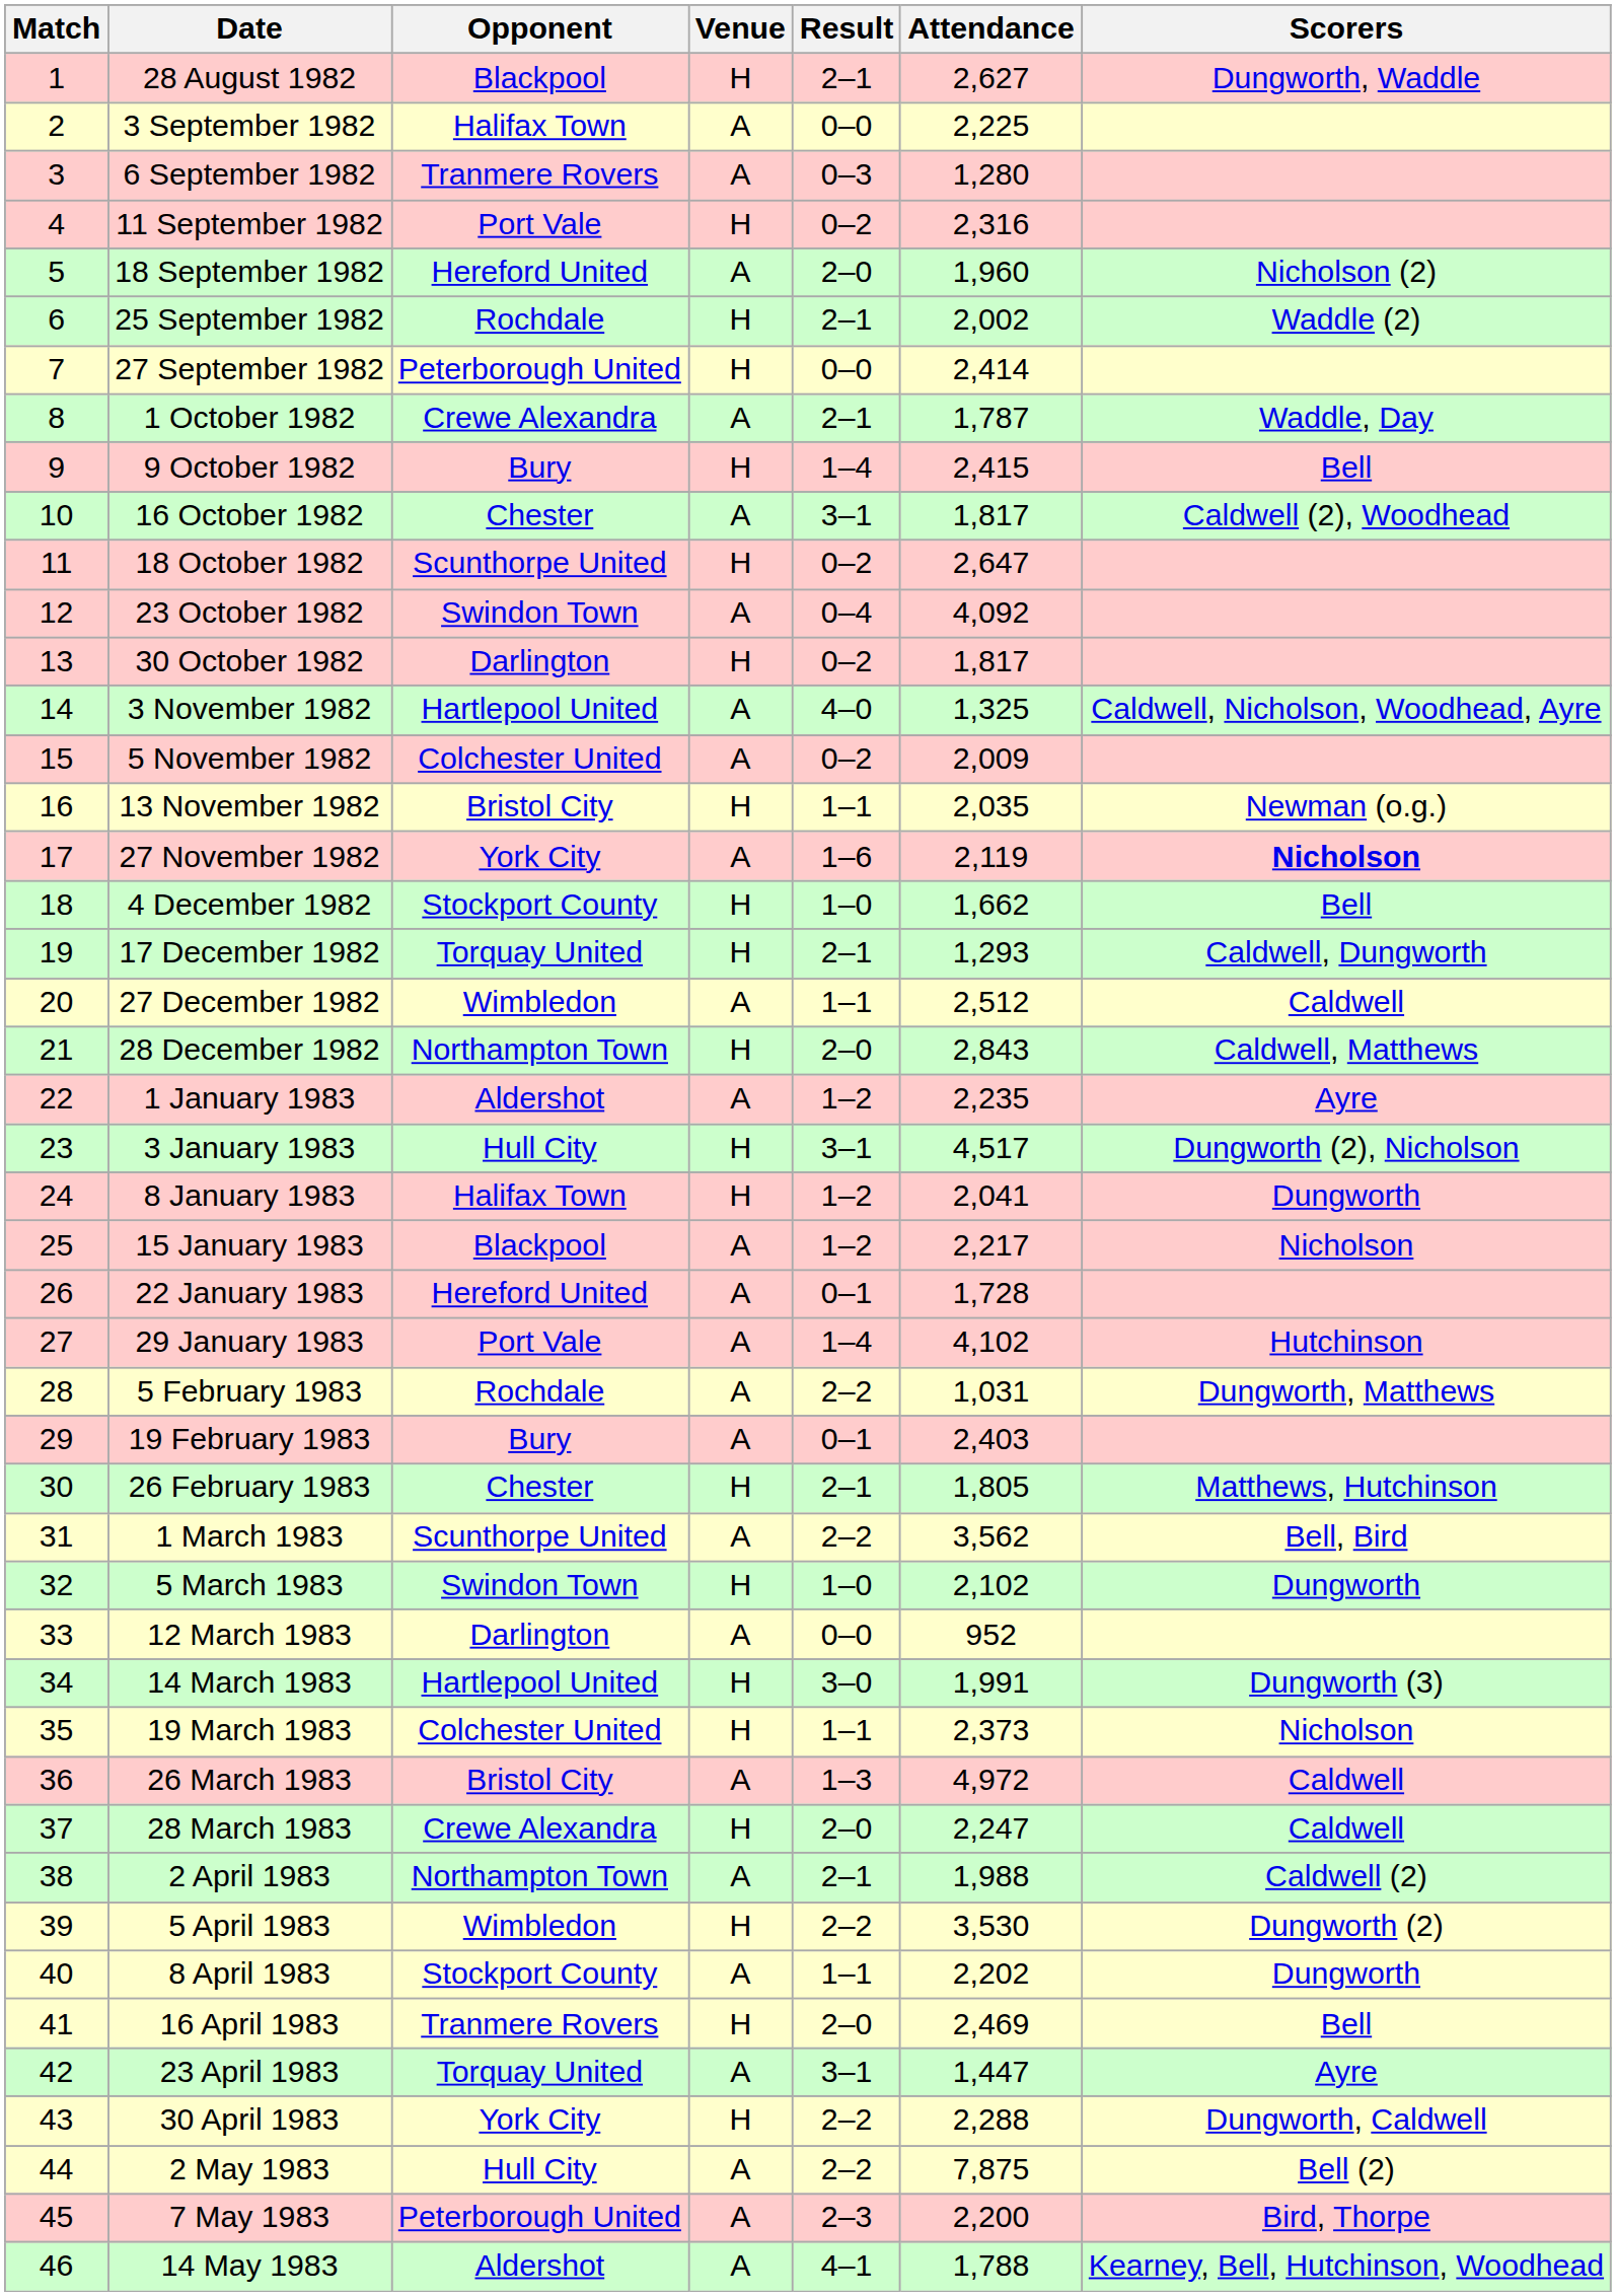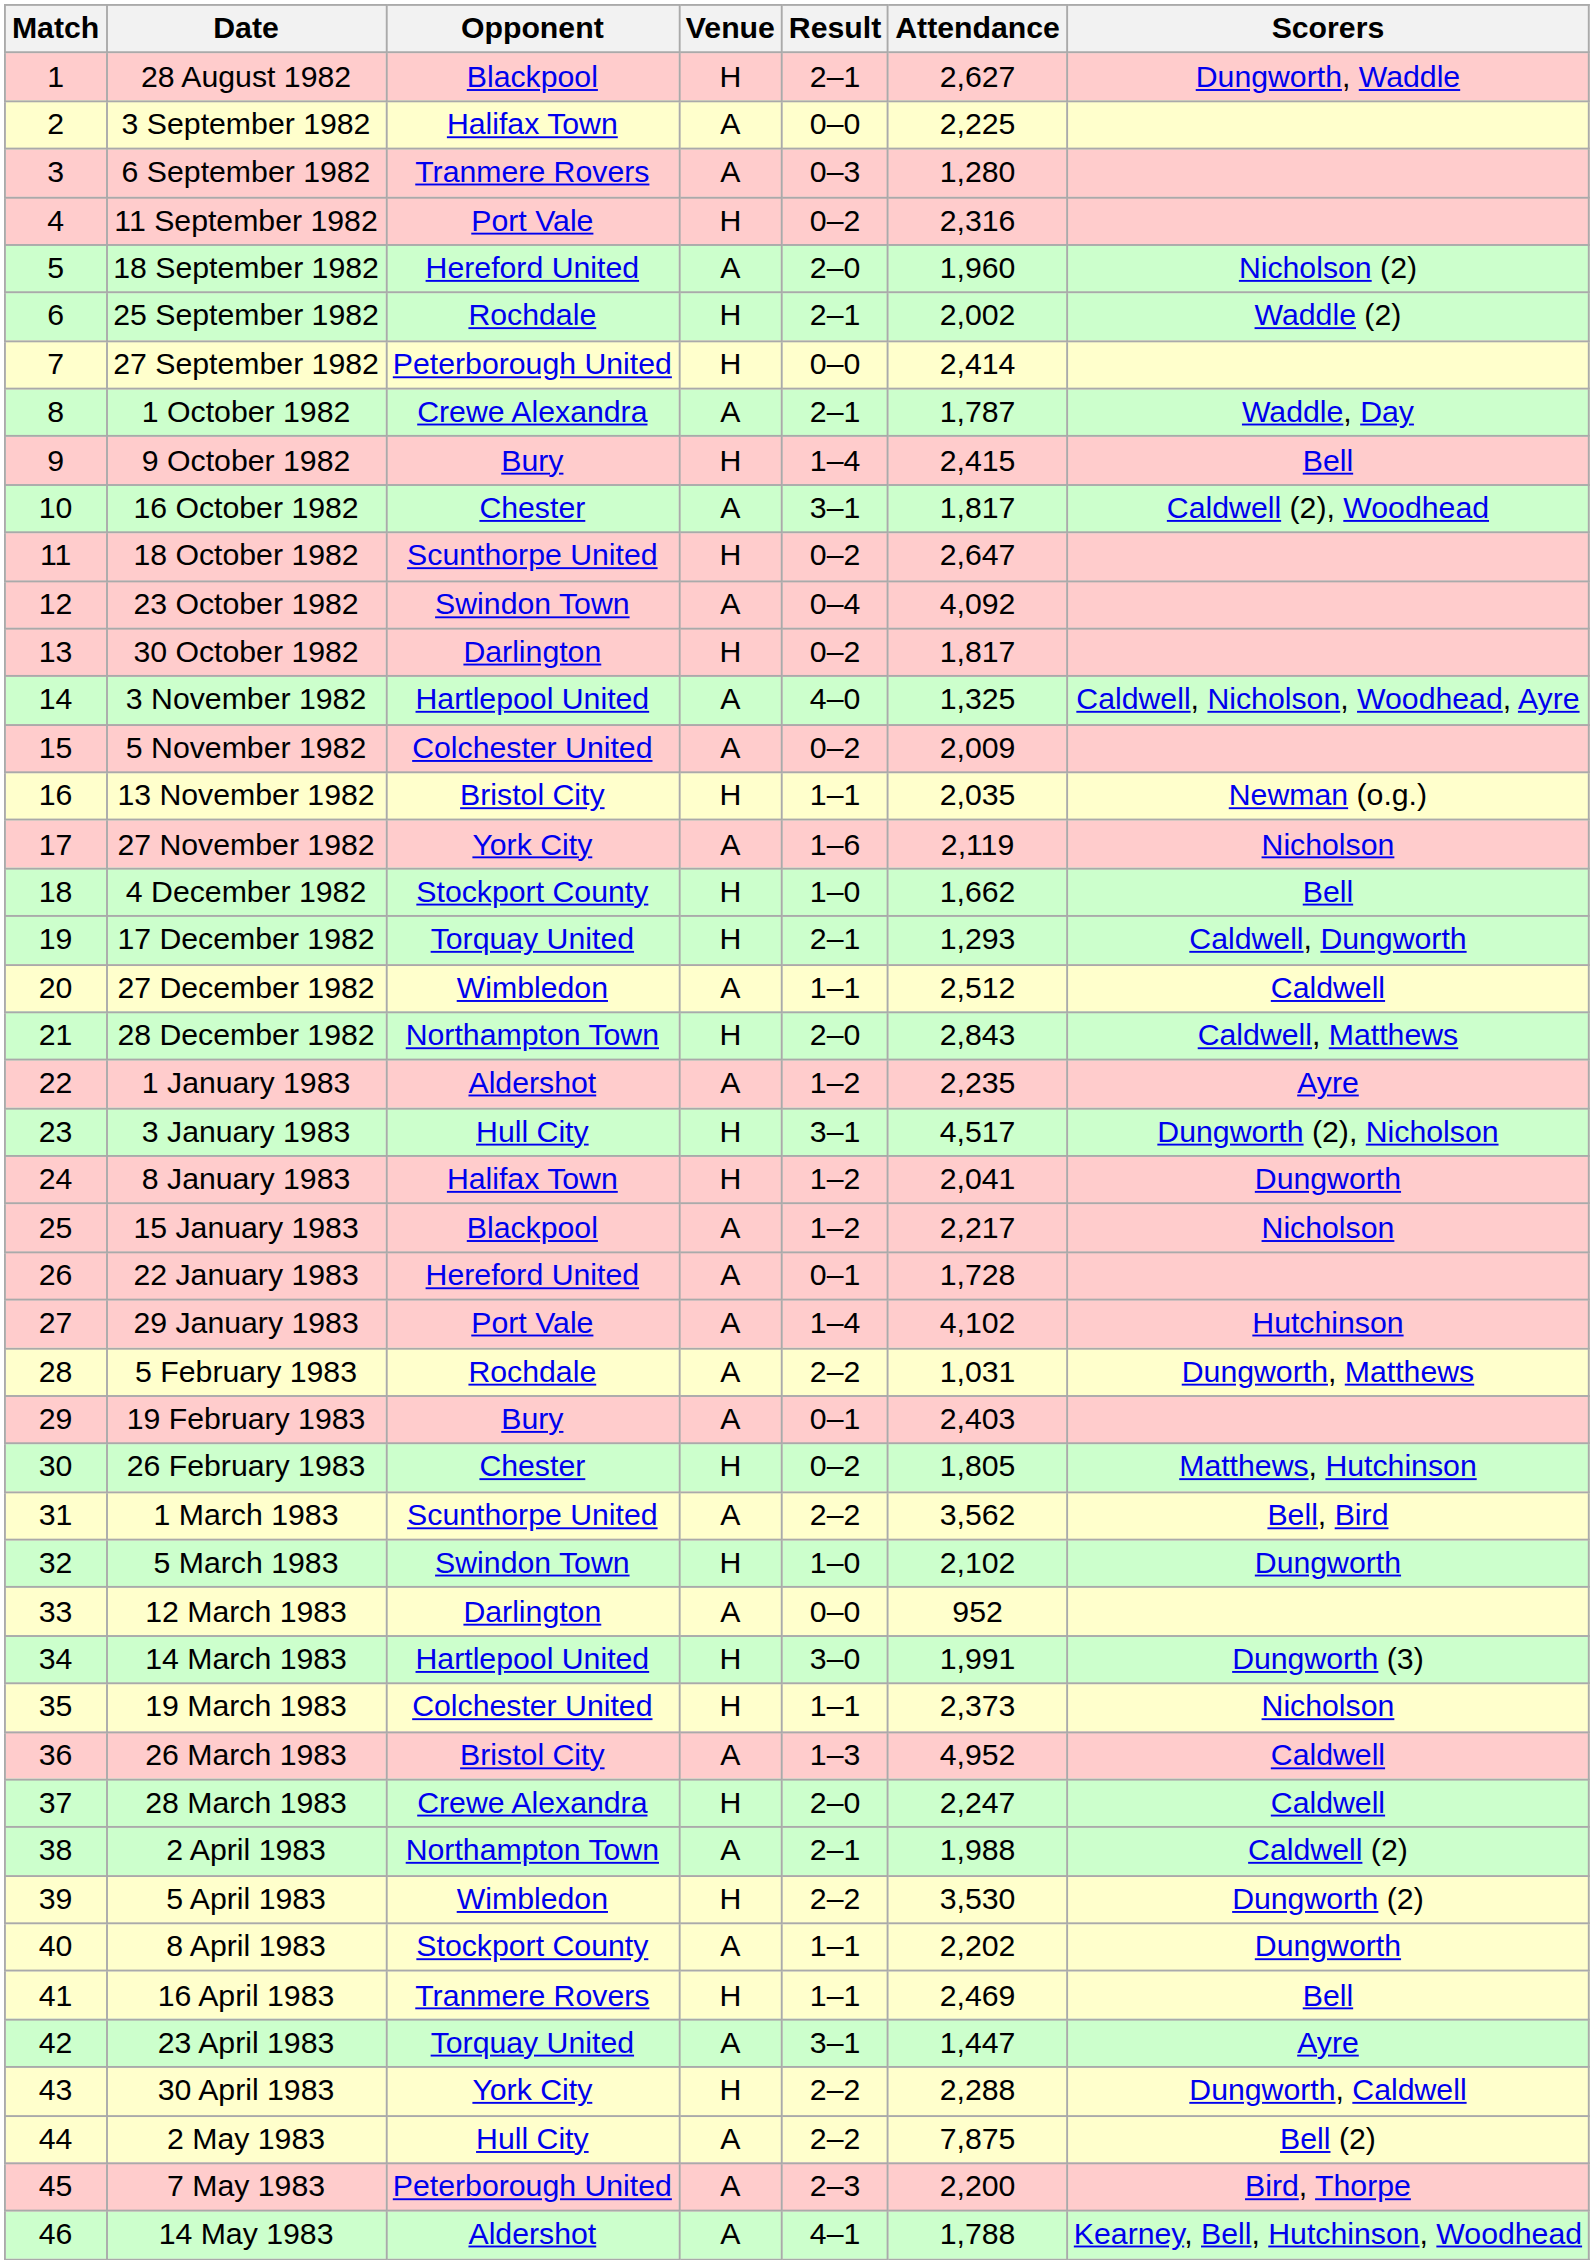 <table class="wikitable" style="font-size:100%; text-align:center">
 <tr>
 <th>Match</th>
 <th>Date</th>
 <th>Opponent</th>
 <th>Venue</th>
 <th>Result</th>
 <th>Attendance</th>
 <th>Scorers</th>
 </tr>
 <tr style="background: #FFCCCC;">
 <td>1</td>
 <td>28 August 1982</td>
 <td><a href='#'>Blackpool</a></td>
 <td>H</td>
 <td>2–1</td>
 <td>2,627</td>
 <td><a href='#'>Dungworth</a>, <a href='#'>Waddle</a></td>
 </tr>
 <tr style="background: #FFFFCC;">
 <td>2</td>
 <td>3 September 1982</td>
 <td><a href='#'>Halifax Town</a></td>
 <td>A</td>
 <td>0–0</td>
 <td>2,225</td>
 <td></td>
 </tr>
 <tr style="background: #FFCCCC;">
 <td>3</td>
 <td>6 September 1982</td>
 <td><a href='#'>Tranmere Rovers</a></td>
 <td>A</td>
 <td>0–3</td>
 <td>1,280</td>
 <td></td>
 </tr>
 <tr style="background: #FFCCCC;">
 <td>4</td>
 <td>11 September 1982</td>
 <td><a href='#'>Port Vale</a></td>
 <td>H</td>
 <td>0–2</td>
 <td>2,316</td>
 <td></td>
 </tr>
 <tr style="background: #CCFFCC;">
 <td>5</td>
 <td>18 September 1982</td>
 <td><a href='#'>Hereford United</a></td>
 <td>A</td>
 <td>2–0</td>
 <td>1,960</td>
 <td><a href='#'>Nicholson</a> (2)</td>
 </tr>
 <tr style="background: #CCFFCC;">
 <td>6</td>
 <td>25 September 1982</td>
 <td><a href='#'>Rochdale</a></td>
 <td>H</td>
 <td>2–1</td>
 <td>2,002</td>
 <td><a href='#'>Waddle</a> (2)</td>
 </tr>
 <tr style="background: #FFFFCC;">
 <td>7</td>
 <td>27 September 1982</td>
 <td><a href='#'>Peterborough United</a></td>
 <td>H</td>
 <td>0–0</td>
 <td>2,414</td>
 <td></td>
 </tr>
 <tr style="background: #CCFFCC;">
 <td>8</td>
 <td>1 October 1982</td>
 <td><a href='#'>Crewe Alexandra</a></td>
 <td>A</td>
 <td>2–1</td>
 <td>1,787</td>
 <td><a href='#'>Waddle</a>, <a href='#'>Day</a></td>
 </tr>
 <tr style="background: #FFCCCC;">
 <td>9</td>
 <td>9 October 1982</td>
 <td><a href='#'>Bury</a></td>
 <td>H</td>
 <td>1–4</td>
 <td>2,415</td>
 <td><a href='#'>Bell</a></td>
 </tr>
 <tr style="background: #CCFFCC;">
 <td>10</td>
 <td>16 October 1982</td>
 <td><a href='#'>Chester</a></td>
 <td>A</td>
 <td>3–1</td>
 <td>1,817</td>
 <td><a href='#'>Caldwell</a> (2), <a href='#'>Woodhead</a></td>
 </tr>
 <tr style="background: #FFCCCC;">
 <td>11</td>
 <td>18 October 1982</td>
 <td><a href='#'>Scunthorpe United</a></td>
 <td>H</td>
 <td>0–2</td>
 <td>2,647</td>
 <td></td>
 </tr>
 <tr style="background: #FFCCCC;">
 <td>12</td>
 <td>23 October 1982</td>
 <td><a href='#'>Swindon Town</a></td>
 <td>A</td>
 <td>0–4</td>
 <td>4,092</td>
 <td></td>
 </tr>
 <tr style="background: #FFCCCC;">
 <td>13</td>
 <td>30 October 1982</td>
 <td><a href='#'>Darlington</a></td>
 <td>H</td>
 <td>0–2</td>
 <td>1,817</td>
 <td></td>
 </tr>
 <tr style="background: #CCFFCC;">
 <td>14</td>
 <td>3 November 1982</td>
 <td><a href='#'>Hartlepool United</a></td>
 <td>A</td>
 <td>4–0</td>
 <td>1,325</td>
 <td><a href='#'>Caldwell</a>, <a href='#'>Nicholson</a>, <a href='#'>Woodhead</a>, <a href='#'>Ayre</a></td>
 </tr>
 <tr style="background: #FFCCCC;">
 <td>15</td>
 <td>5 November 1982</td>
 <td><a href='#'>Colchester United</a></td>
 <td>A</td>
 <td>0–2</td>
 <td>2,009</td>
 <td></td>
 </tr>
 <tr style="background: #FFFFCC;">
 <td>16</td>
 <td>13 November 1982</td>
 <td><a href='#'>Bristol City</a></td>
 <td>H</td>
 <td>1–1</td>
 <td>2,035</td>
 <td><a href='#'>Newman</a> (o.g.)</td>
 </tr>
 <tr style="background: #FFCCCC;">
 <td>17</td>
 <td>27 November 1982</td>
 <td><a href='#'>York City</a></td>
 <td>A</td>
 <td>1–6</td>
 <td>2,119</td>
-<td><strong><a href='#'>Nicholson</a></strong></td>
+<td><a href='#'>Nicholson</a></td>
 </tr>
 <tr style="background: #CCFFCC;">
 <td>18</td>
 <td>4 December 1982</td>
 <td><a href='#'>Stockport County</a></td>
 <td>H</td>
 <td>1–0</td>
 <td>1,662</td>
 <td><a href='#'>Bell</a></td>
 </tr>
 <tr style="background: #CCFFCC;">
 <td>19</td>
 <td>17 December 1982</td>
 <td><a href='#'>Torquay United</a></td>
 <td>H</td>
 <td>2–1</td>
 <td>1,293</td>
 <td><a href='#'>Caldwell</a>, <a href='#'>Dungworth</a></td>
 </tr>
 <tr style="background: #FFFFCC;">
 <td>20</td>
 <td>27 December 1982</td>
 <td><a href='#'>Wimbledon</a></td>
 <td>A</td>
 <td>1–1</td>
 <td>2,512</td>
 <td><a href='#'>Caldwell</a></td>
 </tr>
 <tr style="background: #CCFFCC;">
 <td>21</td>
 <td>28 December 1982</td>
 <td><a href='#'>Northampton Town</a></td>
 <td>H</td>
 <td>2–0</td>
 <td>2,843</td>
 <td><a href='#'>Caldwell</a>, <a href='#'>Matthews</a></td>
 </tr>
 <tr style="background: #FFCCCC;">
 <td>22</td>
 <td>1 January 1983</td>
 <td><a href='#'>Aldershot</a></td>
 <td>A</td>
 <td>1–2</td>
 <td>2,235</td>
 <td><a href='#'>Ayre</a></td>
 </tr>
 <tr style="background: #CCFFCC;">
 <td>23</td>
 <td>3 January 1983</td>
 <td><a href='#'>Hull City</a></td>
 <td>H</td>
 <td>3–1</td>
 <td>4,517</td>
 <td><a href='#'>Dungworth</a> (2), <a href='#'>Nicholson</a></td>
 </tr>
 <tr style="background: #FFCCCC;">
 <td>24</td>
 <td>8 January 1983</td>
 <td><a href='#'>Halifax Town</a></td>
 <td>H</td>
 <td>1–2</td>
 <td>2,041</td>
 <td><a href='#'>Dungworth</a></td>
 </tr>
 <tr style="background: #FFCCCC;">
 <td>25</td>
 <td>15 January 1983</td>
 <td><a href='#'>Blackpool</a></td>
 <td>A</td>
 <td>1–2</td>
 <td>2,217</td>
 <td><a href='#'>Nicholson</a></td>
 </tr>
 <tr style="background: #FFCCCC;">
 <td>26</td>
 <td>22 January 1983</td>
 <td><a href='#'>Hereford United</a></td>
 <td>A</td>
 <td>0–1</td>
 <td>1,728</td>
 <td></td>
 </tr>
 <tr style="background: #FFCCCC;">
 <td>27</td>
 <td>29 January 1983</td>
 <td><a href='#'>Port Vale</a></td>
 <td>A</td>
 <td>1–4</td>
 <td>4,102</td>
 <td><a href='#'>Hutchinson</a></td>
 </tr>
 <tr style="background: #FFFFCC;">
 <td>28</td>
 <td>5 February 1983</td>
 <td><a href='#'>Rochdale</a></td>
 <td>A</td>
 <td>2–2</td>
 <td>1,031</td>
 <td><a href='#'>Dungworth</a>, <a href='#'>Matthews</a></td>
 </tr>
 <tr style="background: #FFCCCC;">
 <td>29</td>
 <td>19 February 1983</td>
 <td><a href='#'>Bury</a></td>
 <td>A</td>
 <td>0–1</td>
 <td>2,403</td>
 <td></td>
 </tr>
 <tr style="background: #CCFFCC;">
 <td>30</td>
 <td>26 February 1983</td>
 <td><a href='#'>Chester</a></td>
 <td>H</td>
-<td>2–1</td>
+<td>0–2</td>
 <td>1,805</td>
 <td><a href='#'>Matthews</a>, <a href='#'>Hutchinson</a></td>
 </tr>
 <tr style="background: #FFFFCC;">
 <td>31</td>
 <td>1 March 1983</td>
 <td><a href='#'>Scunthorpe United</a></td>
 <td>A</td>
 <td>2–2</td>
 <td>3,562</td>
 <td><a href='#'>Bell</a>, <a href='#'>Bird</a></td>
 </tr>
 <tr style="background: #CCFFCC;">
 <td>32</td>
 <td>5 March 1983</td>
 <td><a href='#'>Swindon Town</a></td>
 <td>H</td>
 <td>1–0</td>
 <td>2,102</td>
 <td><a href='#'>Dungworth</a></td>
 </tr>
 <tr style="background: #FFFFCC;">
 <td>33</td>
 <td>12 March 1983</td>
 <td><a href='#'>Darlington</a></td>
 <td>A</td>
 <td>0–0</td>
 <td>952</td>
 <td></td>
 </tr>
 <tr style="background: #CCFFCC;">
 <td>34</td>
 <td>14 March 1983</td>
 <td><a href='#'>Hartlepool United</a></td>
 <td>H</td>
 <td>3–0</td>
 <td>1,991</td>
 <td><a href='#'>Dungworth</a> (3)</td>
 </tr>
 <tr style="background: #FFFFCC;">
 <td>35</td>
 <td>19 March 1983</td>
 <td><a href='#'>Colchester United</a></td>
 <td>H</td>
 <td>1–1</td>
 <td>2,373</td>
 <td><a href='#'>Nicholson</a></td>
 </tr>
 <tr style="background: #FFCCCC;">
 <td>36</td>
 <td>26 March 1983</td>
 <td><a href='#'>Bristol City</a></td>
 <td>A</td>
 <td>1–3</td>
-<td>4,972</td>
+<td>4,952</td>
 <td><a href='#'>Caldwell</a></td>
 </tr>
 <tr style="background: #CCFFCC;">
 <td>37</td>
 <td>28 March 1983</td>
 <td><a href='#'>Crewe Alexandra</a></td>
 <td>H</td>
 <td>2–0</td>
 <td>2,247</td>
 <td><a href='#'>Caldwell</a></td>
 </tr>
 <tr style="background: #CCFFCC;">
 <td>38</td>
 <td>2 April 1983</td>
 <td><a href='#'>Northampton Town</a></td>
 <td>A</td>
 <td>2–1</td>
 <td>1,988</td>
 <td><a href='#'>Caldwell</a> (2)</td>
 </tr>
 <tr style="background: #FFFFCC;">
 <td>39</td>
 <td>5 April 1983</td>
 <td><a href='#'>Wimbledon</a></td>
 <td>H</td>
 <td>2–2</td>
 <td>3,530</td>
 <td><a href='#'>Dungworth</a> (2)</td>
 </tr>
 <tr style="background: #FFFFCC;">
 <td>40</td>
 <td>8 April 1983</td>
 <td><a href='#'>Stockport County</a></td>
 <td>A</td>
 <td>1–1</td>
 <td>2,202</td>
 <td><a href='#'>Dungworth</a></td>
 </tr>
 <tr style="background: #FFFFCC;">
 <td>41</td>
 <td>16 April 1983</td>
 <td><a href='#'>Tranmere Rovers</a></td>
 <td>H</td>
-<td>2–0</td>
+<td>1–1</td>
 <td>2,469</td>
 <td><a href='#'>Bell</a></td>
 </tr>
 <tr style="background: #CCFFCC;">
 <td>42</td>
 <td>23 April 1983</td>
 <td><a href='#'>Torquay United</a></td>
 <td>A</td>
 <td>3–1</td>
 <td>1,447</td>
 <td><a href='#'>Ayre</a></td>
 </tr>
 <tr style="background: #FFFFCC;">
 <td>43</td>
 <td>30 April 1983</td>
 <td><a href='#'>York City</a></td>
 <td>H</td>
 <td>2–2</td>
 <td>2,288</td>
 <td><a href='#'>Dungworth</a>, <a href='#'>Caldwell</a></td>
 </tr>
 <tr style="background: #FFFFCC;">
 <td>44</td>
 <td>2 May 1983</td>
 <td><a href='#'>Hull City</a></td>
 <td>A</td>
 <td>2–2</td>
 <td>7,875</td>
 <td><a href='#'>Bell</a> (2)</td>
 </tr>
 <tr style="background: #FFCCCC;">
 <td>45</td>
 <td>7 May 1983</td>
 <td><a href='#'>Peterborough United</a></td>
 <td>A</td>
 <td>2–3</td>
 <td>2,200</td>
 <td><a href='#'>Bird</a>, <a href='#'>Thorpe</a></td>
 </tr>
 <tr style="background: #CCFFCC;">
 <td>46</td>
 <td>14 May 1983</td>
 <td><a href='#'>Aldershot</a></td>
 <td>A</td>
 <td>4–1</td>
 <td>1,788</td>
 <td><a href='#'>Kearney</a>, <a href='#'>Bell</a>, <a href='#'>Hutchinson</a>, <a href='#'>Woodhead</a></td>
 </tr>
 </table>
